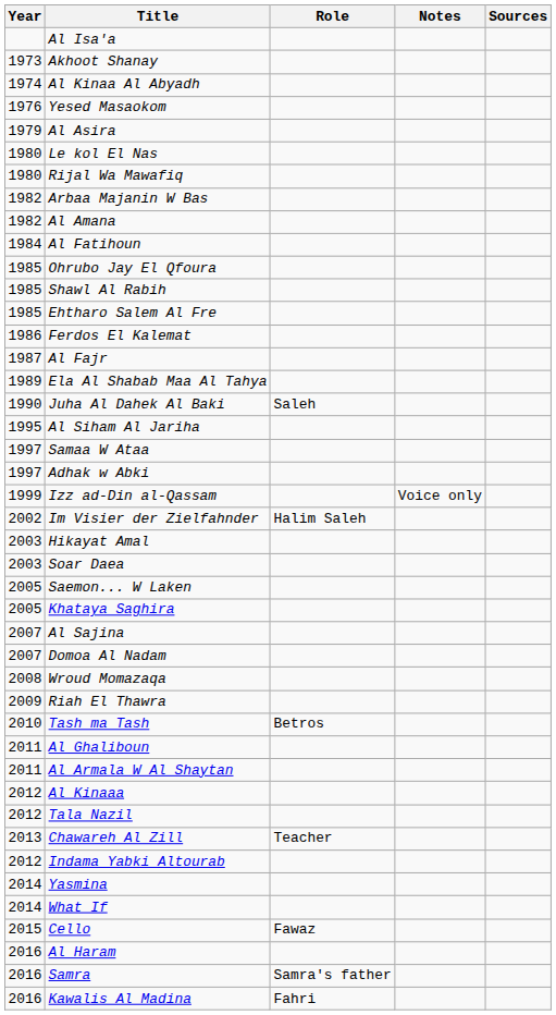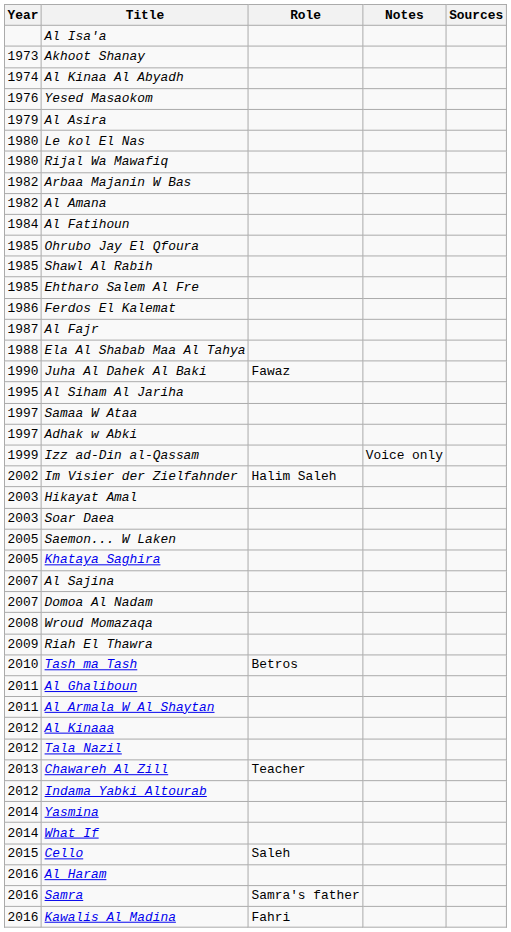 <table class = "wikitable sortable" >
 <tr>
 <th>Year</th>
 <th>Title</th>
 <th>Role</th>
 <th class = "unsortable">Notes</th>
 <th class = "unsortable">Sources</th>
 </tr>
 <tr>
 <td></td>
 <td><em>Al Isa'a</em></td>
 <td></td>
 <td></td>
 <td></td>
 </tr>
 <tr>
 <td>1973</td>
 <td><em>Akhoot Shanay</em></td>
 <td></td>
 <td></td>
 <td></td>
 </tr>
 <tr>
 <td>1974</td>
 <td><em>Al Kinaa Al Abyadh</em></td>
 <td></td>
 <td></td>
 <td></td>
 </tr>
 <tr>
 <td>1976</td>
 <td><em>Yesed Masaokom</em></td>
 <td></td>
 <td></td>
 <td></td>
 </tr>
 <tr>
 <td>1979</td>
 <td><em>Al Asira</em></td>
 <td></td>
 <td></td>
 <td></td>
 </tr>
 <tr>
 <td>1980</td>
 <td><em>Le kol El Nas</em></td>
 <td></td>
 <td></td>
 <td></td>
 </tr>
 <tr>
 <td>1980</td>
 <td><em>Rijal Wa Mawafiq</em></td>
 <td></td>
 <td></td>
 <td></td>
 </tr>
 <tr>
 <td>1982</td>
 <td><em>Arbaa Majanin W Bas</em></td>
 <td></td>
 <td></td>
 <td></td>
 </tr>
 <tr>
 <td>1982</td>
 <td><em>Al Amana</em></td>
 <td></td>
 <td></td>
 <td></td>
 </tr>
 <tr>
 <td>1984</td>
 <td><em>Al Fatihoun</em></td>
 <td></td>
 <td></td>
 <td></td>
 </tr>
 <tr>
 <td>1985</td>
 <td><em>Ohrubo Jay El Qfoura</em></td>
 <td></td>
 <td></td>
 <td></td>
 </tr>
 <tr>
 <td>1985</td>
 <td><em>Shawl Al Rabih</em></td>
 <td></td>
 <td></td>
 <td></td>
 </tr>
 <tr>
 <td>1985</td>
 <td><em>Ehtharo Salem Al Fre</em></td>
 <td></td>
 <td></td>
 <td></td>
 </tr>
 <tr>
 <td>1986</td>
 <td><em>Ferdos El Kalemat</em></td>
 <td></td>
 <td></td>
 <td></td>
 </tr>
 <tr>
 <td>1987</td>
 <td><em>Al Fajr</em></td>
 <td></td>
 <td></td>
 <td></td>
 </tr>
 <tr>
-<td>1989</td>
+<td>1988</td>
 <td><em>Ela Al Shabab Maa Al Tahya</em></td>
 <td></td>
 <td></td>
 <td></td>
 </tr>
 <tr>
 <td>1990</td>
 <td><em>Juha Al Dahek Al Baki</em></td>
-<td>Saleh</td>
+<td>Fawaz</td>
 <td></td>
 <td></td>
 </tr>
 <tr>
 <td>1995</td>
 <td><em>Al Siham Al Jariha</em></td>
 <td></td>
 <td></td>
 <td></td>
 </tr>
 <tr>
 <td>1997</td>
 <td><em>Samaa W Ataa</em></td>
 <td></td>
 <td></td>
 <td></td>
 </tr>
 <tr>
 <td>1997</td>
 <td><em>Adhak w Abki</em></td>
 <td></td>
 <td></td>
 <td></td>
 </tr>
 <tr>
 <td>1999</td>
 <td><em>Izz ad-Din al-Qassam</em></td>
 <td></td>
 <td>Voice only</td>
 <td></td>
 </tr>
 <tr>
 <td>2002</td>
 <td><em>Im Visier der Zielfahnder</em></td>
 <td>Halim Saleh</td>
 <td></td>
 <td></td>
 </tr>
 <tr>
 <td>2003</td>
 <td><em>Hikayat Amal</em></td>
 <td></td>
 <td></td>
 <td></td>
 </tr>
 <tr>
 <td>2003</td>
 <td><em>Soar Daea</em></td>
 <td></td>
 <td></td>
 <td></td>
 </tr>
 <tr>
 <td>2005</td>
 <td><em>Saemon... W Laken</em></td>
 <td></td>
 <td></td>
 <td></td>
 </tr>
 <tr>
 <td>2005</td>
 <td><em><a href='#'>Khataya Saghira</a></em></td>
 <td></td>
 <td></td>
 <td></td>
 </tr>
 <tr>
 <td>2007</td>
 <td><em>Al Sajina</em></td>
 <td></td>
 <td></td>
 <td></td>
 </tr>
 <tr>
 <td>2007</td>
 <td><em>Domoa Al Nadam</em></td>
 <td></td>
 <td></td>
 <td></td>
 </tr>
 <tr>
 <td>2008</td>
 <td><em>Wroud Momazaqa</em></td>
 <td></td>
 <td></td>
 <td></td>
 </tr>
 <tr>
 <td>2009</td>
 <td><em>Riah El Thawra</em></td>
 <td></td>
 <td></td>
 <td></td>
 </tr>
 <tr>
 <td>2010</td>
 <td><em><a href='#'>Tash ma Tash</a></em></td>
 <td>Betros</td>
 <td></td>
 <td></td>
 </tr>
 <tr>
 <td>2011</td>
 <td><em><a href='#'>Al Ghaliboun</a></em></td>
 <td></td>
 <td></td>
 <td></td>
 </tr>
 <tr>
 <td>2011</td>
 <td><em><a href='#'>Al Armala W Al Shaytan</a></em></td>
 <td></td>
 <td></td>
 <td></td>
 </tr>
 <tr>
 <td>2012</td>
 <td><em><a href='#'>Al Kinaaa</a></em></td>
 <td></td>
 <td></td>
 <td></td>
 </tr>
 <tr>
 <td>2012</td>
 <td><em><a href='#'>Tala Nazil</a></em></td>
 <td></td>
 <td></td>
 <td></td>
 </tr>
 <tr>
 <td>2013</td>
 <td><em><a href='#'>Chawareh Al Zill</a></em></td>
 <td>Teacher</td>
 <td></td>
 <td></td>
 </tr>
 <tr>
 <td>2012</td>
 <td><em><a href='#'>Indama Yabki Altourab</a></em></td>
 <td></td>
 <td></td>
 <td></td>
 </tr>
 <tr>
 <td>2014</td>
 <td><em><a href='#'>Yasmina</a></em></td>
 <td></td>
 <td></td>
 <td></td>
 </tr>
 <tr>
 <td>2014</td>
 <td><em><a href='#'>What If</a></em></td>
 <td></td>
 <td></td>
 <td></td>
 </tr>
 <tr>
 <td>2015</td>
 <td><em><a href='#'>Cello</a></em></td>
-<td>Fawaz</td>
+<td>Saleh</td>
 <td></td>
 <td></td>
 </tr>
 <tr>
 <td>2016</td>
 <td><em><a href='#'>Al Haram</a></em></td>
 <td></td>
 <td></td>
 <td></td>
 </tr>
 <tr>
 <td>2016</td>
 <td><em><a href='#'>Samra</a></em></td>
 <td>Samra's father</td>
 <td></td>
 <td></td>
 </tr>
 <tr>
 <td>2016</td>
 <td><em><a href='#'>Kawalis Al Madina</a></em></td>
 <td>Fahri</td>
 <td></td>
 <td></td>
 </tr>
 </table>
